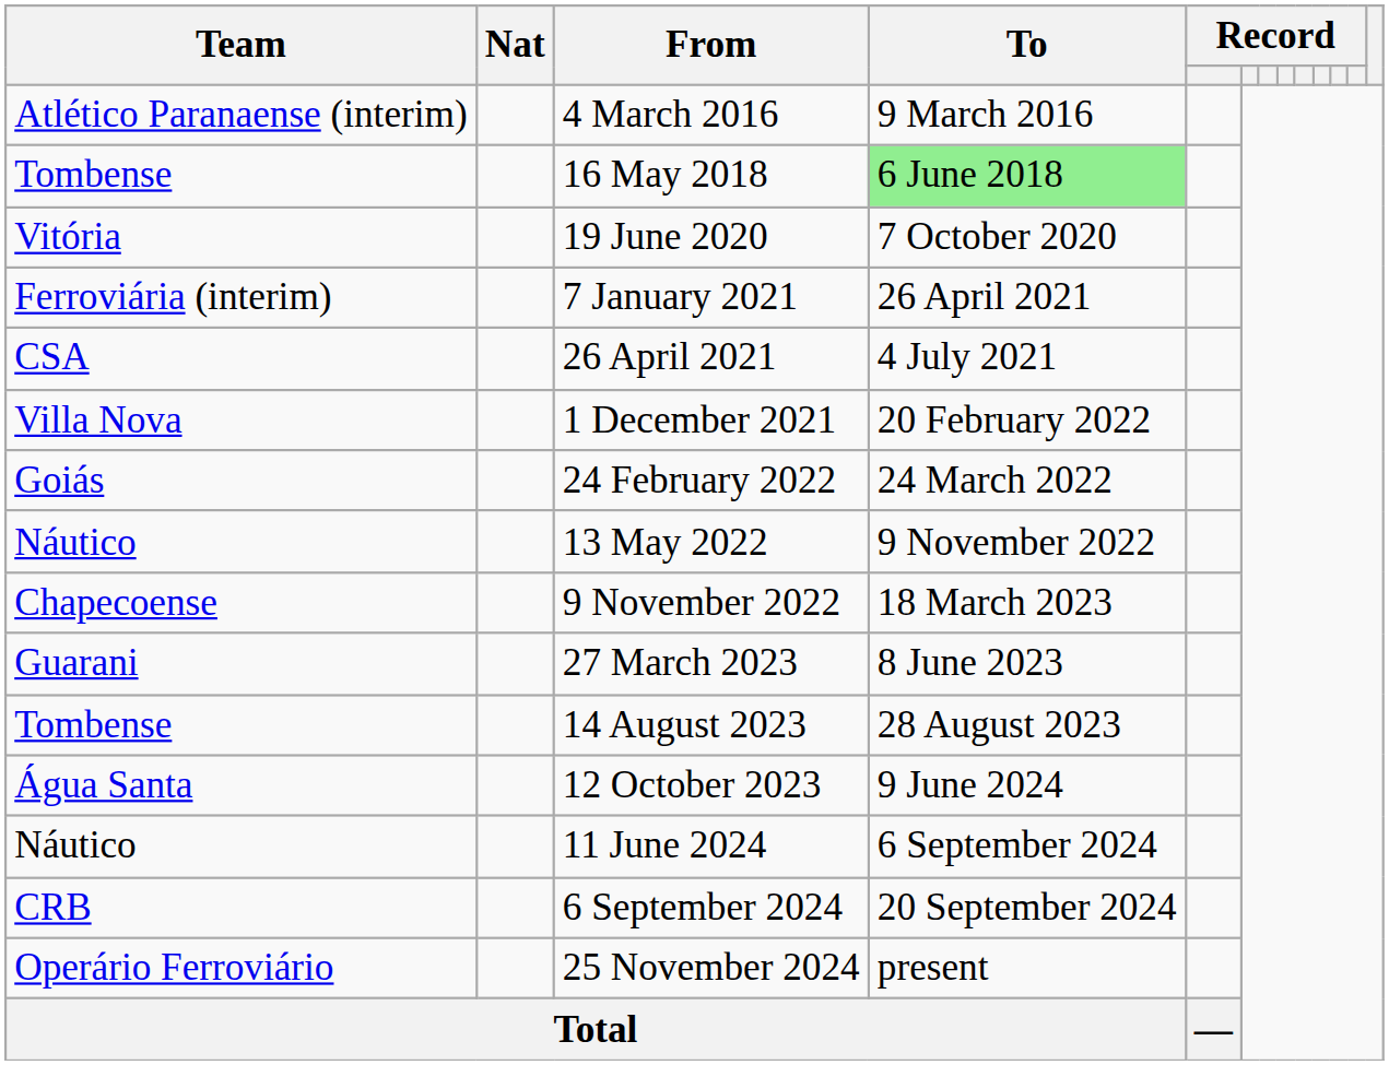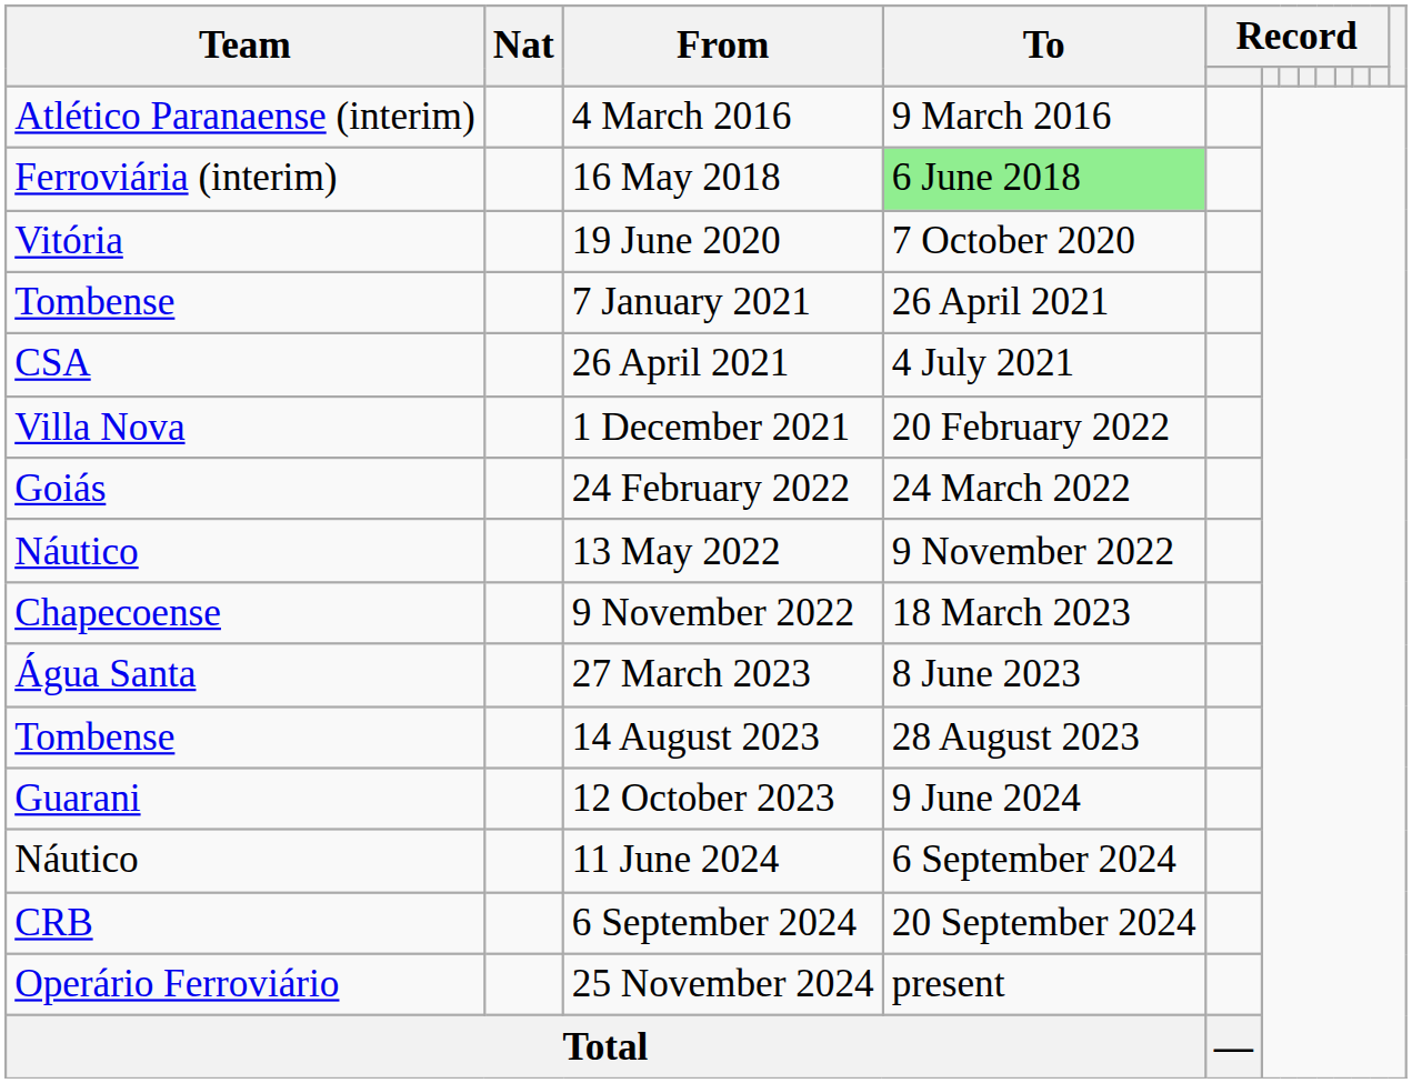 <table class="wikitable" style="text-align: center">
 <tr>
 <th rowspan="2">Team</th>
 <th rowspan="2">Nat</th>
 <th rowspan="2">From</th>
 <th rowspan="2">To</th>
 <th colspan="8">Record</th>
 <th rowspan=2></th>
 </tr>
 <tr>
 <th></th>
 <th></th>
 <th></th>
 <th></th>
 <th></th>
 <th></th>
 <th></th>
 <th></th>
 </tr>
 <tr>
 <td align=left><a href='#'>Atlético Paranaense</a> (interim)</td>
 <td></td>
 <td align=left>4 March 2016</td>
 <td align=left>9 March 2016<br></td>
 <td></td>
 </tr>
 <tr>
-<td align=left><a href='#'>Tombense</a></td>
+<td align=left><a href='#'>Ferroviária</a> (interim)</td>
 <td></td>
 <td align=left>16 May 2018</td>
 <td align=left style="background: lightgreen;">6 June 2018<br></td>
 <td></td>
 </tr>
 <tr>
 <td align=left><a href='#'>Vitória</a></td>
 <td></td>
 <td align=left>19 June 2020</td>
 <td align=left>7 October 2020<br></td>
 <td></td>
 </tr>
 <tr>
-<td align=left><a href='#'>Ferroviária</a> (interim)</td>
+<td align=left><a href='#'>Tombense</a></td>
 <td></td>
 <td align=left>7 January 2021</td>
 <td align=left>26 April 2021<br></td>
 <td></td>
 </tr>
 <tr>
 <td align=left><a href='#'>CSA</a></td>
 <td></td>
 <td align=left>26 April 2021</td>
 <td align=left>4 July 2021<br></td>
 <td></td>
 </tr>
 <tr>
 <td align=left><a href='#'>Villa Nova</a></td>
 <td></td>
 <td align=left>1 December 2021</td>
 <td align=left>20 February 2022<br></td>
 <td></td>
 </tr>
 <tr>
 <td align=left><a href='#'>Goiás</a></td>
 <td></td>
 <td align=left>24 February 2022</td>
 <td align=left>24 March 2022<br></td>
 <td></td>
 </tr>
 <tr>
 <td align=left><a href='#'>Náutico</a></td>
 <td></td>
 <td align=left>13 May 2022</td>
 <td align=left>9 November 2022<br></td>
 <td></td>
 </tr>
 <tr>
 <td align=left><a href='#'>Chapecoense</a></td>
 <td></td>
 <td align=left>9 November 2022</td>
 <td align=left>18 March 2023<br></td>
 <td></td>
 </tr>
 <tr>
-<td align=left><a href='#'>Guarani</a></td>
+<td align=left><a href='#'>Água Santa</a></td>
 <td></td>
 <td align=left>27 March 2023</td>
 <td align=left>8 June 2023<br></td>
 <td></td>
 </tr>
 <tr>
 <td align=left><a href='#'>Tombense</a></td>
 <td></td>
 <td align=left>14 August 2023</td>
 <td align=left>28 August 2023<br></td>
 <td></td>
 </tr>
 <tr>
-<td align=left><a href='#'>Água Santa</a></td>
+<td align=left><a href='#'>Guarani</a></td>
 <td></td>
 <td align=left>12 October 2023</td>
 <td align=left>9 June 2024<br></td>
 <td></td>
 </tr>
 <tr>
 <td align=left>Náutico</td>
 <td></td>
 <td align=left>11 June 2024</td>
 <td align=left>6 September 2024<br></td>
 <td></td>
 </tr>
 <tr>
 <td align=left><a href='#'>CRB</a></td>
 <td></td>
 <td align=left>6 September 2024</td>
 <td align=left>20 September 2024<br></td>
 <td></td>
 </tr>
 <tr>
 <td align=left><a href='#'>Operário Ferroviário</a></td>
 <td></td>
 <td align=left>25 November 2024</td>
 <td align=left>present<br></td>
 <td></td>
 </tr>
 <tr>
 <th colspan="4">Total<br></th>
 <th>—</th>
 </tr>
 </table>
